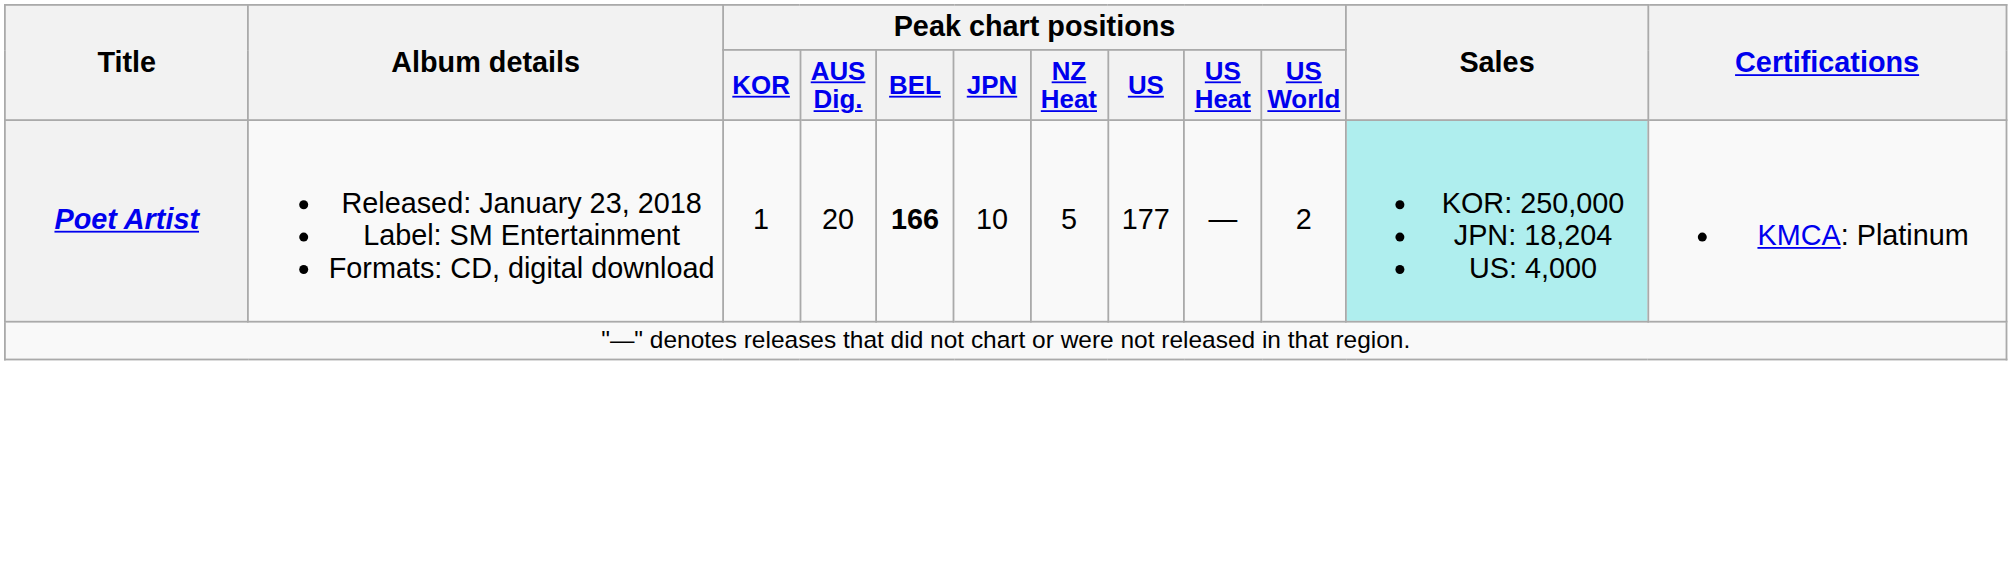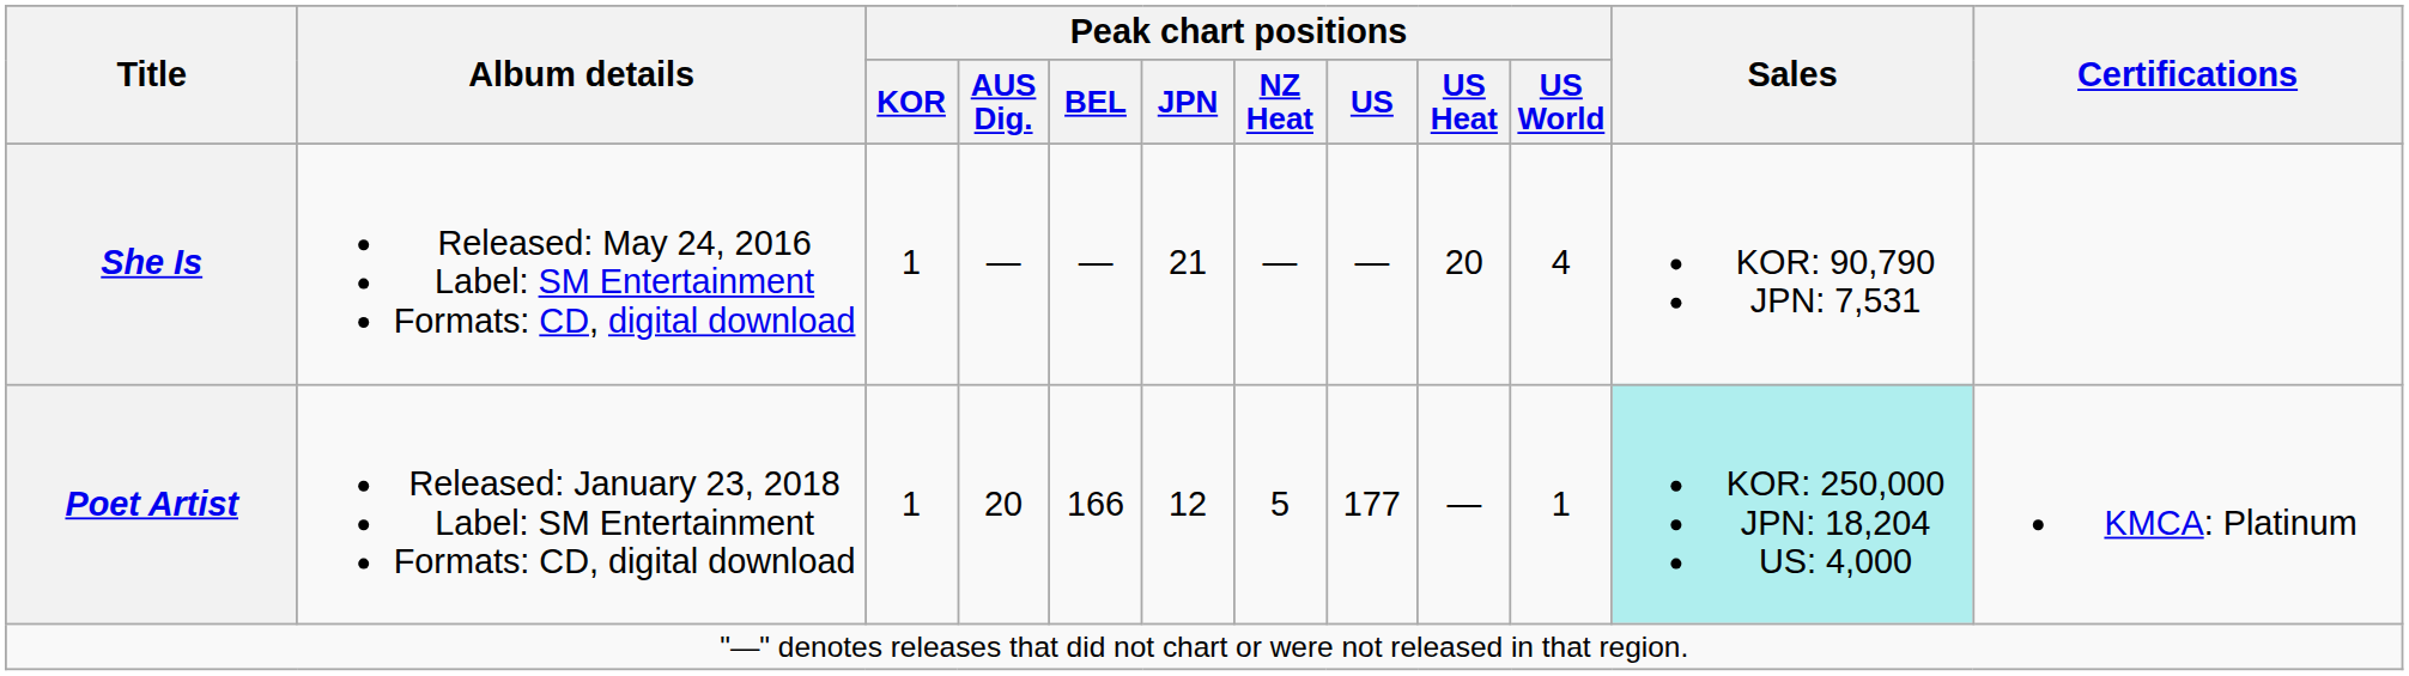 <table class="wikitable plainrowheaders" style="text-align:center;">
 <tr>
 <th scope="col" rowspan="2" style="width:8em;">Title</th>
 <th scope="col" rowspan="2" style="width:16em;">Album details</th>
 <th scope="col" colspan="8">Peak chart positions</th>
 <th scope="col" rowspan="2" style="width:10em;">Sales</th>
 <th scope="col" rowspan="2" style="width:12em;"><a href='#'>Certifications</a><br></th>
 </tr>
 <tr>
 <th style="width:2.5em; font-size:90%"><a href='#'>KOR</a><br></th>
 <th style="width:2.5em; font-size:90%"><a href='#'>AUS<br>Dig.</a><br></th>
 <th style="width:2.5em; font-size:90%"><a href='#'>BEL</a><br></th>
 <th style="width:2.5em; font-size:90%"><a href='#'>JPN</a><br></th>
 <th style="width:2.5em; font-size:90%"><a href='#'>NZ<br>Heat</a><br></th>
 <th style="width:2.5em; font-size:90%"><a href='#'>US</a><br></th>
 <th style="width:2.5em; font-size:90%"><a href='#'>US<br>Heat</a><br></th>
 <th style="width:2.5em; font-size:90%"><a href='#'>US<br>World</a><br></th>
 </tr>
 <tr>
+<th scope="row"><em><a href='#'>She Is</a></em></th>
+<td><br><ul><li>Released: May 24, 2016</li><li>Label: <a href='#'>SM Entertainment</a></li><li>Formats: <a href='#'>CD</a>, <a href='#'>digital download</a></li></ul></td>
+<td>1</td>
+<td>—</td>
+<td>—</td>
+<td>21</td>
+<td>—</td>
+<td>—</td>
+<td>20</td>
+<td>4</td>
+<td><br><ul><li>KOR: 90,790</li><li>JPN: 7,531</li></ul></td>
+<td></td>
+</tr>
+<tr>
 <th scope="row"><em><a href='#'>Poet  Artist</a></em></th>
 <td><br><ul><li>Released: January 23, 2018</li><li>Label: SM Entertainment</li><li>Formats: CD, digital download</li></ul></td>
 <td>1</td>
 <td>20</td>
-<td><strong>166</strong></td>
-<td>10</td>
+<td>166</td>
+<td>12</td>
 <td>5</td>
 <td>177</td>
 <td>—</td>
-<td>2</td>
+<td>1</td>
 <td style="background: paleturquoise;"><br><ul><li>KOR: 250,000</li><li>JPN: 18,204</li><li>US: 4,000</li></ul></td>
 <td><br><ul><li><a href='#'>KMCA</a>: Platinum</li></ul></td>
 </tr>
 <tr>
 <td colspan="12" style="text-align:center; font-size:85%">"—" denotes releases that did not chart or were not released in that region.</td>
 </tr>
 </table>
